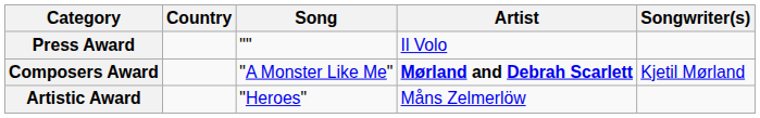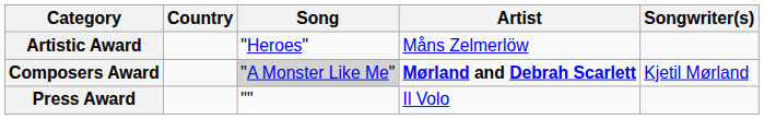 <table class="wikitable plainrowheaders">
 <tr>
 <th scope="col">Category</th>
 <th scope="col">Country</th>
 <th scope="col">Song</th>
 <th scope="col">Artist</th>
 <th scope="col">Songwriter(s)</th>
 </tr>
 <tr>
+<th scope="row">Artistic Award</th>
+<td></td>
+<td>"<a href='#'>Heroes</a>"</td>
+<td><a href='#'>Måns Zelmerlöw</a></td>
+<td></td>
+</tr>
+<tr>
+<th scope="row">Composers Award</th>
+<td></td>
+<td style="background: lightgrey;">"<a href='#'>A Monster Like Me</a>"</td>
+<td><strong><a href='#'>Mørland</a> and <a href='#'>Debrah Scarlett</a></strong></td>
+<td><a href='#'>Kjetil Mørland</a></td>
+</tr>
+<tr>
 <th scope="row">Press Award</th>
 <td></td>
 <td>""</td>
 <td><a href='#'>Il Volo</a></td>
 <td></td>
 </tr>
-<tr>
-<th scope="row">Composers Award</th>
-<td></td>
-<td>"<a href='#'>A Monster Like Me</a>"</td>
-<td><strong><a href='#'>Mørland</a> and <a href='#'>Debrah Scarlett</a></strong></td>
-<td><a href='#'>Kjetil Mørland</a></td>
-</tr>
-<tr>
-<th scope="row">Artistic Award</th>
-<td></td>
-<td>"<a href='#'>Heroes</a>"</td>
-<td><a href='#'>Måns Zelmerlöw</a></td>
-<td></td>
-</tr>
 </table>
